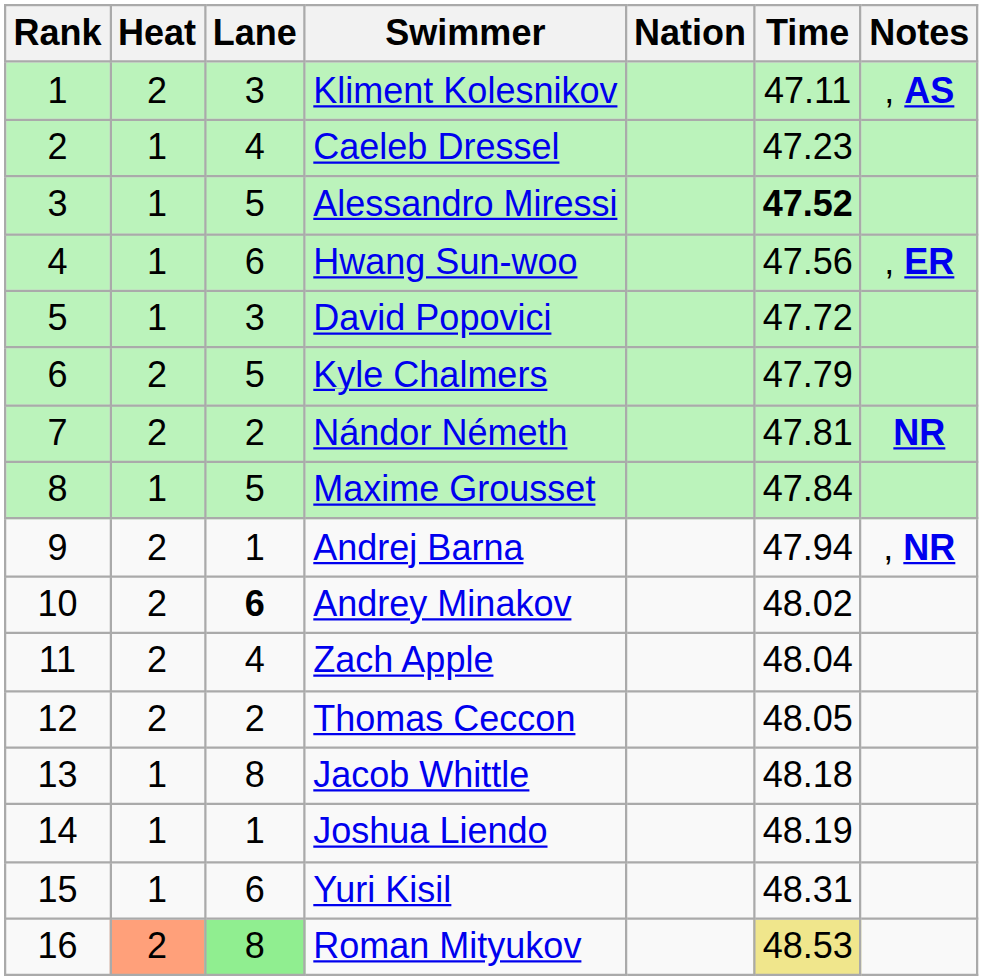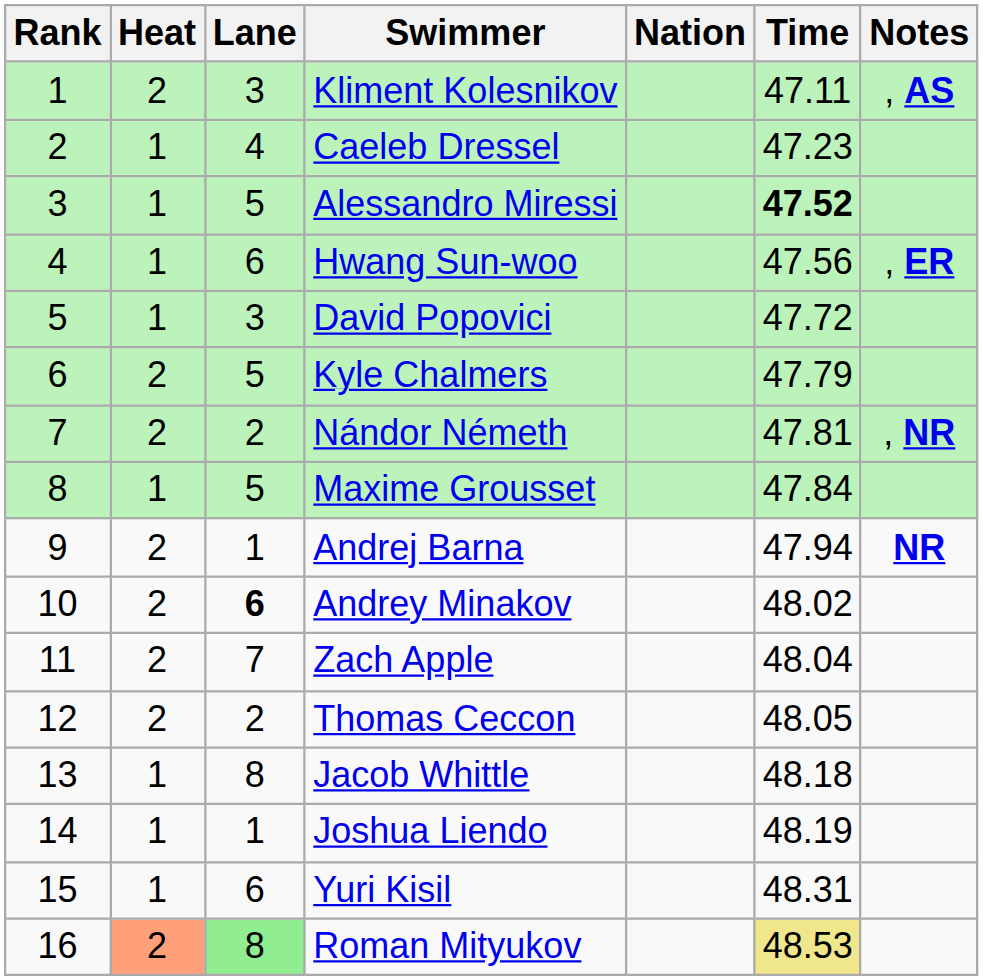 <table class="wikitable sortable" style="text-align:center">
 <tr>
 <th>Rank</th>
 <th>Heat</th>
 <th>Lane</th>
 <th>Swimmer</th>
 <th>Nation</th>
 <th>Time</th>
 <th>Notes</th>
 </tr>
 <tr bgcolor=bbf3bb>
 <td>1</td>
 <td>2</td>
 <td>3</td>
 <td align=left><a href='#'>Kliment Kolesnikov</a></td>
 <td align=left></td>
 <td>47.11</td>
 <td>, <strong><a href='#'>AS</a></strong></td>
 </tr>
 <tr bgcolor=bbf3bb>
 <td>2</td>
 <td>1</td>
 <td>4</td>
 <td align=left><a href='#'>Caeleb Dressel</a></td>
 <td align=left></td>
 <td>47.23</td>
 <td></td>
 </tr>
 <tr bgcolor=bbf3bb>
 <td>3</td>
 <td>1</td>
 <td>5</td>
 <td align=left><a href='#'>Alessandro Miressi</a></td>
 <td align=left></td>
 <td><strong>47.52</strong></td>
 <td></td>
 </tr>
 <tr bgcolor=bbf3bb>
 <td>4</td>
 <td>1</td>
 <td>6</td>
 <td align=left><a href='#'>Hwang Sun-woo</a></td>
 <td align=left></td>
 <td>47.56</td>
 <td>, <strong><a href='#'>ER</a></strong></td>
 </tr>
 <tr bgcolor=bbf3bb>
 <td>5</td>
 <td>1</td>
 <td>3</td>
 <td align=left><a href='#'>David Popovici</a></td>
 <td align=left></td>
 <td>47.72</td>
 <td></td>
 </tr>
 <tr bgcolor=bbf3bb>
 <td>6</td>
 <td>2</td>
 <td>5</td>
 <td align=left><a href='#'>Kyle Chalmers</a></td>
 <td align=left></td>
 <td>47.79</td>
 <td></td>
 </tr>
 <tr bgcolor=bbf3bb>
 <td>7</td>
 <td>2</td>
 <td>2</td>
 <td align=left><a href='#'>Nándor Németh</a></td>
 <td align=left></td>
 <td>47.81</td>
-<td><strong><a href='#'>NR</a></strong></td>
+<td>, <strong><a href='#'>NR</a></strong></td>
 </tr>
 <tr bgcolor=bbf3bb>
 <td>8</td>
 <td>1</td>
 <td>5</td>
 <td align=left><a href='#'>Maxime Grousset</a></td>
 <td align=left></td>
 <td>47.84</td>
 <td></td>
 </tr>
 <tr>
 <td>9</td>
 <td>2</td>
 <td>1</td>
 <td align=left><a href='#'>Andrej Barna</a></td>
 <td align=left></td>
 <td>47.94</td>
-<td>, <strong><a href='#'>NR</a></strong></td>
+<td><strong><a href='#'>NR</a></strong></td>
 </tr>
 <tr>
 <td>10</td>
 <td>2</td>
 <td><strong>6</strong></td>
 <td align=left><a href='#'>Andrey Minakov</a></td>
 <td align=left></td>
 <td>48.02</td>
 <td></td>
 </tr>
 <tr>
 <td>11</td>
 <td>2</td>
-<td>4</td>
+<td>7</td>
 <td align=left><a href='#'>Zach Apple</a></td>
 <td align=left></td>
 <td>48.04</td>
 <td></td>
 </tr>
 <tr>
 <td>12</td>
 <td>2</td>
 <td>2</td>
 <td align=left><a href='#'>Thomas Ceccon</a></td>
 <td align=left></td>
 <td>48.05</td>
 <td></td>
 </tr>
 <tr>
 <td>13</td>
 <td>1</td>
 <td>8</td>
 <td align=left><a href='#'>Jacob Whittle</a></td>
 <td align=left></td>
 <td>48.18</td>
 <td></td>
 </tr>
 <tr>
 <td>14</td>
 <td>1</td>
 <td>1</td>
 <td align=left><a href='#'>Joshua Liendo</a></td>
 <td align=left></td>
 <td>48.19</td>
 <td></td>
 </tr>
 <tr>
 <td>15</td>
 <td>1</td>
 <td>6</td>
 <td align=left><a href='#'>Yuri Kisil</a></td>
 <td align=left></td>
 <td>48.31</td>
 <td></td>
 </tr>
 <tr>
 <td>16</td>
 <td style="background: lightsalmon;">2</td>
 <td style="background: lightgreen;">8</td>
 <td align=left><a href='#'>Roman Mityukov</a></td>
 <td align=left></td>
 <td style="background: khaki;">48.53</td>
 <td></td>
 </tr>
 </table>
